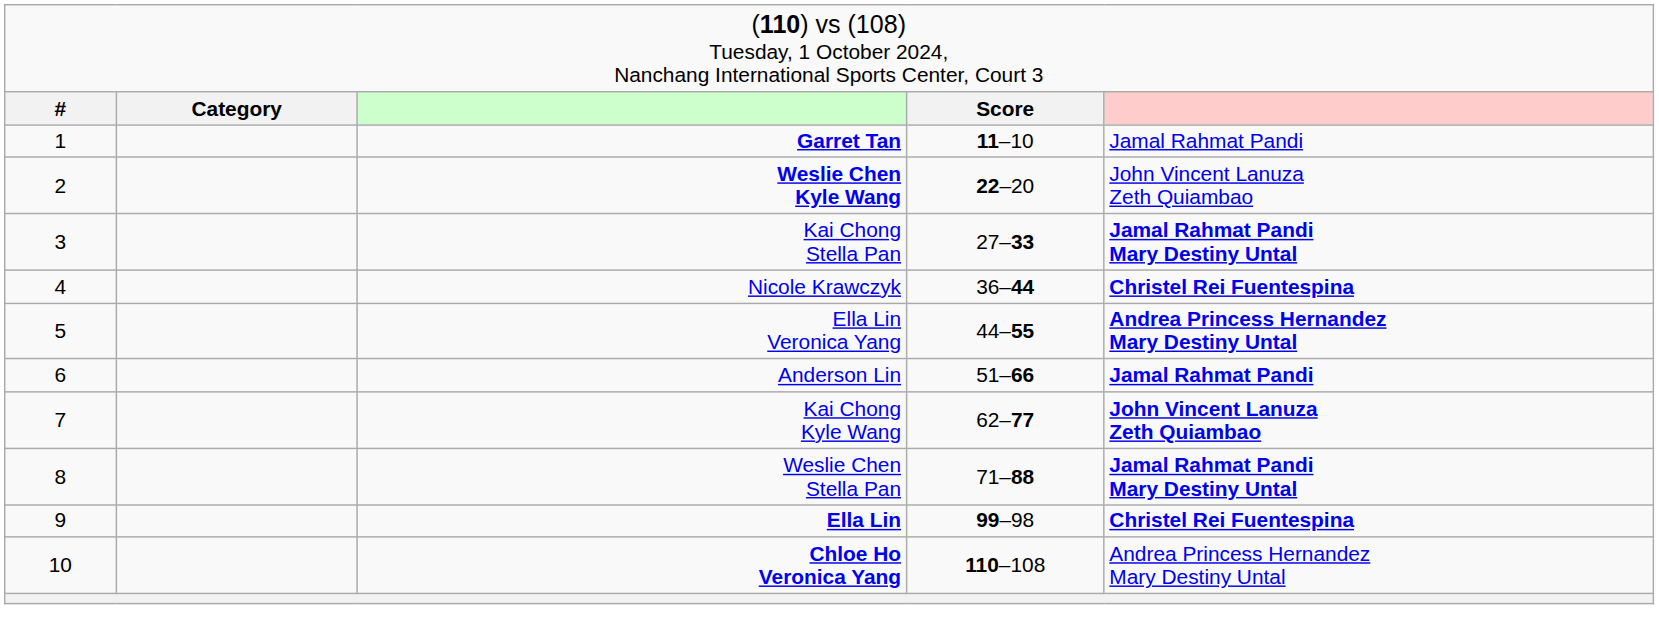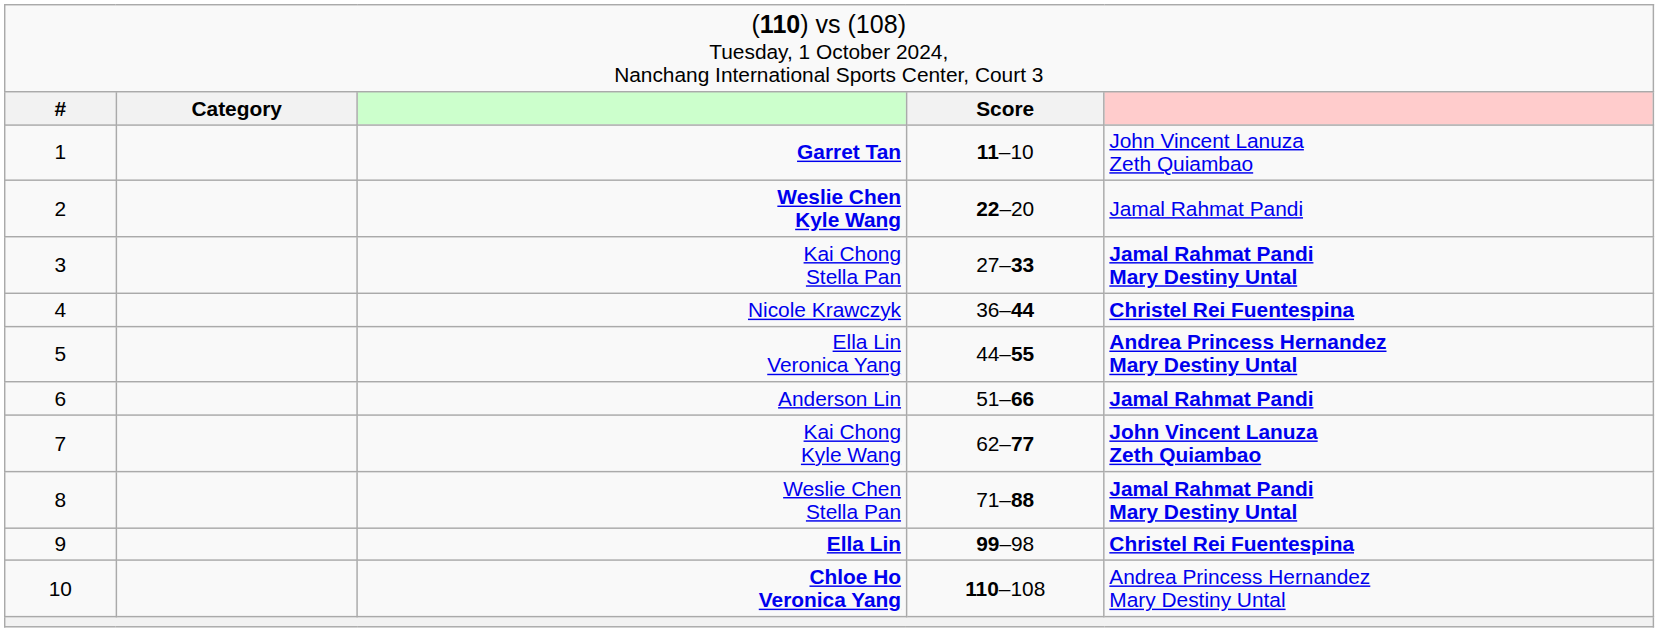 <table class="wikitable mw-collapsible mw-collapsed" style="font-size:90%; text-align:center" width="90%">
 <tr>
 <td colspan="5"><big>(<strong>110</strong>) <strong></strong> vs  (108)</big><br>Tuesday, 1 October 2024, <br>Nanchang International Sports Center, Court 3</td>
 </tr>
 <tr>
 <th width="25">#</th>
 <th width="50">Category</th>
 <th style="background-color:#CCFFCC" width="150"></th>
 <th width="50">Score<br></th>
 <th style="background-color:#FFCCCC" width="150"></th>
 </tr>
 <tr>
 <td>1</td>
 <td></td>
 <td align="right"><strong><a href='#'>Garret Tan</a> </strong></td>
 <td><strong>11</strong>–10<br></td>
-<td align="left"> <a href='#'>Jamal Rahmat Pandi</a></td>
+<td align="left"> <a href='#'>John Vincent Lanuza</a><br> <a href='#'>Zeth Quiambao</a></td>
 </tr>
 <tr>
 <td>2</td>
 <td></td>
 <td align="right"><strong><a href='#'>Weslie Chen</a> <br><a href='#'>Kyle Wang</a> </strong></td>
 <td><strong>22</strong>–20<br></td>
-<td align="left"> <a href='#'>John Vincent Lanuza</a><br> <a href='#'>Zeth Quiambao</a></td>
+<td align="left"> <a href='#'>Jamal Rahmat Pandi</a></td>
 </tr>
 <tr>
 <td>3</td>
 <td></td>
 <td align="right"><a href='#'>Kai Chong</a> <br><a href='#'>Stella Pan</a> </td>
 <td>27–<strong>33</strong><br></td>
 <td align="left"><strong> <a href='#'>Jamal Rahmat Pandi</a><br> <a href='#'>Mary Destiny Untal</a></strong></td>
 </tr>
 <tr>
 <td>4</td>
 <td></td>
 <td align="right"><a href='#'>Nicole Krawczyk</a> </td>
 <td>36–<strong>44</strong><br></td>
 <td align="left"><strong> <a href='#'>Christel Rei Fuentespina</a></strong></td>
 </tr>
 <tr>
 <td>5</td>
 <td></td>
 <td align="right"><a href='#'>Ella Lin</a> <br><a href='#'>Veronica Yang</a> </td>
 <td>44–<strong>55</strong><br></td>
 <td align="left"><strong> <a href='#'>Andrea Princess Hernandez</a><br> <a href='#'>Mary Destiny Untal</a></strong></td>
 </tr>
 <tr>
 <td>6</td>
 <td></td>
 <td align="right"><a href='#'>Anderson Lin</a> </td>
 <td>51–<strong>66</strong><br></td>
 <td align="left"><strong> <a href='#'>Jamal Rahmat Pandi</a></strong></td>
 </tr>
 <tr>
 <td>7</td>
 <td></td>
 <td align="right"><a href='#'>Kai Chong</a> <br><a href='#'>Kyle Wang</a> </td>
 <td>62–<strong>77</strong><br></td>
 <td align="left"><strong> <a href='#'>John Vincent Lanuza</a><br> <a href='#'>Zeth Quiambao</a></strong></td>
 </tr>
 <tr>
 <td>8</td>
 <td></td>
 <td align="right"><a href='#'>Weslie Chen</a> <br><a href='#'>Stella Pan</a> </td>
 <td>71–<strong>88</strong><br></td>
 <td align="left"><strong> <a href='#'>Jamal Rahmat Pandi</a><br> <a href='#'>Mary Destiny Untal</a></strong></td>
 </tr>
 <tr>
 <td>9</td>
 <td></td>
 <td align="right"><strong><a href='#'>Ella Lin</a> </strong></td>
 <td><strong>99</strong>–98<br></td>
 <td align="left"><strong> <a href='#'>Christel Rei Fuentespina</a></strong></td>
 </tr>
 <tr>
 <td>10</td>
 <td></td>
 <td align="right"><strong><a href='#'>Chloe Ho</a> <br><a href='#'>Veronica Yang</a> </strong></td>
 <td><strong>110</strong>–108<br></td>
 <td align="left"> <a href='#'>Andrea Princess Hernandez</a><br> <a href='#'>Mary Destiny Untal</a></td>
 </tr>
 <tr>
 <th colspan="5"></th>
 </tr>
 </table>
